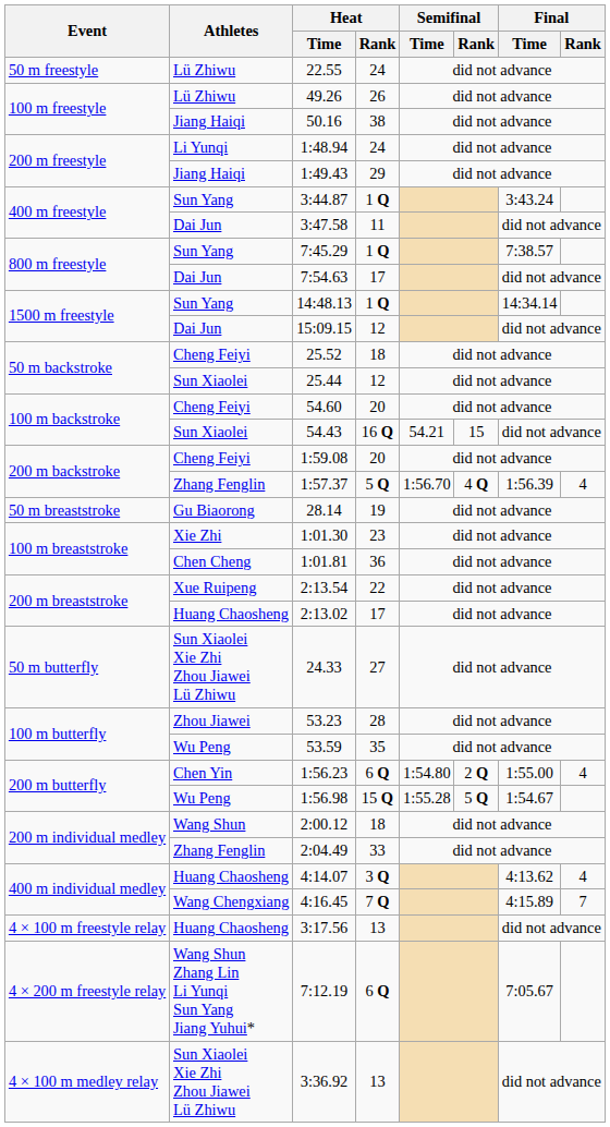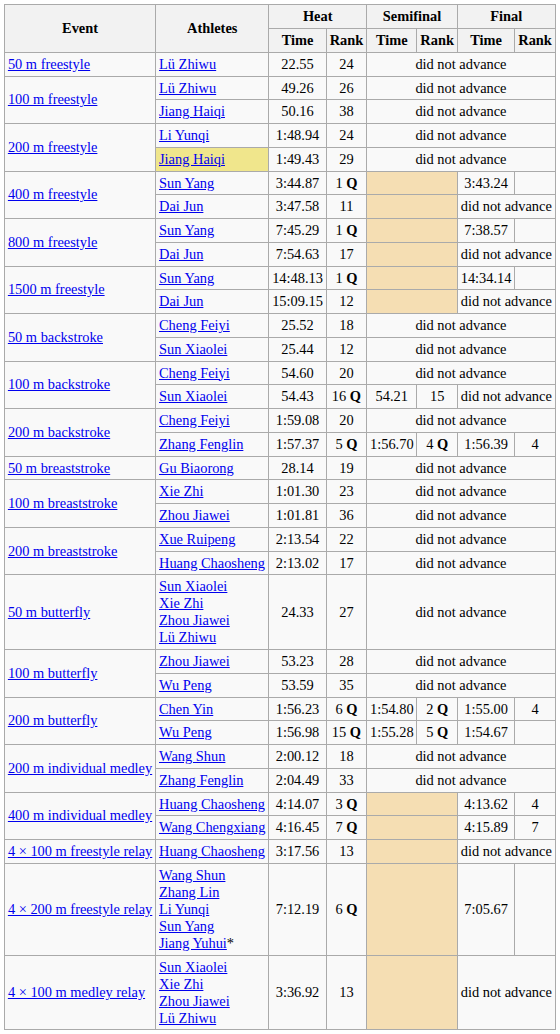 <table class="wikitable" style="font-size:90%;">
 <tr>
 <th rowspan=2>Event</th>
 <th rowspan=2>Athletes</th>
 <th colspan=2>Heat</th>
 <th colspan=2>Semifinal</th>
 <th colspan=2>Final</th>
 </tr>
 <tr>
 <th>Time</th>
 <th>Rank</th>
 <th>Time</th>
 <th>Rank</th>
 <th>Time</th>
 <th>Rank</th>
 </tr>
 <tr>
 <td><a href='#'>50 m freestyle</a></td>
 <td><a href='#'>Lü Zhiwu</a></td>
 <td align=center>22.55</td>
 <td align=center>24</td>
 <td style="text-align:center;" colspan="4">did not advance</td>
 </tr>
 <tr>
 <td rowspan=2><a href='#'>100 m freestyle</a></td>
 <td><a href='#'>Lü Zhiwu</a></td>
 <td align=center>49.26</td>
 <td align=center>26</td>
 <td style="text-align:center;" colspan="4">did not advance</td>
 </tr>
 <tr>
 <td><a href='#'>Jiang Haiqi</a></td>
 <td align=center>50.16</td>
 <td align=center>38</td>
 <td style="text-align:center;" colspan="4">did not advance</td>
 </tr>
 <tr>
 <td rowspan=2><a href='#'>200 m freestyle</a></td>
 <td><a href='#'>Li Yunqi</a></td>
 <td align=center>1:48.94</td>
 <td align=center>24</td>
 <td style="text-align:center;" colspan="4">did not advance</td>
 </tr>
 <tr>
-<td><a href='#'>Jiang Haiqi</a></td>
+<td style="background: khaki;"><a href='#'>Jiang Haiqi</a></td>
 <td align=center>1:49.43</td>
 <td align=center>29</td>
 <td style="text-align:center;" colspan="4">did not advance</td>
 </tr>
 <tr>
 <td rowspan=2><a href='#'>400 m freestyle</a></td>
 <td><a href='#'>Sun Yang</a></td>
 <td align=center>3:44.87</td>
 <td align=center>1 <strong>Q</strong></td>
 <td colspan="2" style="background:wheat;"></td>
 <td align=center>3:43.24</td>
 <td align=center></td>
 </tr>
 <tr>
 <td><a href='#'>Dai Jun</a></td>
 <td align=center>3:47.58</td>
 <td align=center>11</td>
 <td colspan="2" style="background:wheat;"></td>
 <td style="text-align:center;" colspan="2">did not advance</td>
 </tr>
 <tr>
 <td rowspan=2><a href='#'>800 m freestyle</a></td>
 <td><a href='#'>Sun Yang</a></td>
 <td align=center>7:45.29</td>
 <td align=center>1 <strong>Q</strong></td>
 <td colspan="2" style="background:wheat;"></td>
 <td align=center>7:38.57</td>
 <td align=center></td>
 </tr>
 <tr>
 <td><a href='#'>Dai Jun</a></td>
 <td align=center>7:54.63</td>
 <td align=center>17</td>
 <td colspan="2" style="background:wheat;"></td>
 <td style="text-align:center;" colspan="2">did not advance</td>
 </tr>
 <tr>
 <td rowspan=2><a href='#'>1500 m freestyle</a></td>
 <td><a href='#'>Sun Yang</a></td>
 <td align=center>14:48.13</td>
 <td align=center>1 <strong>Q</strong></td>
 <td colspan="2" style="background:wheat;"></td>
 <td align=center>14:34.14</td>
 <td align=center></td>
 </tr>
 <tr>
 <td><a href='#'>Dai Jun</a></td>
 <td align=center>15:09.15</td>
 <td align=center>12</td>
 <td colspan="2" style="background:wheat;"></td>
 <td style="text-align:center;" colspan="2">did not advance</td>
 </tr>
 <tr>
 <td rowspan=2><a href='#'>50 m backstroke</a></td>
 <td><a href='#'>Cheng Feiyi</a></td>
 <td align=center>25.52</td>
 <td align=center>18</td>
 <td style="text-align:center;" colspan="4">did not advance</td>
 </tr>
 <tr>
 <td><a href='#'>Sun Xiaolei</a></td>
 <td align=center>25.44</td>
 <td align=center>12</td>
 <td style="text-align:center;" colspan="4">did not advance</td>
 </tr>
 <tr>
 <td rowspan=2><a href='#'>100 m backstroke</a></td>
 <td><a href='#'>Cheng Feiyi</a></td>
 <td align=center>54.60</td>
 <td align=center>20</td>
 <td style="text-align:center;" colspan="4">did not advance</td>
 </tr>
 <tr>
 <td><a href='#'>Sun Xiaolei</a></td>
 <td align=center>54.43</td>
 <td align=center>16 <strong>Q</strong></td>
 <td align=center>54.21</td>
 <td align=center>15</td>
 <td style="text-align:center;" colspan="2">did not advance</td>
 </tr>
 <tr>
 <td rowspan=2><a href='#'>200 m backstroke</a></td>
 <td><a href='#'>Cheng Feiyi</a></td>
 <td align=center>1:59.08</td>
 <td align=center>20</td>
 <td style="text-align:center;" colspan="4">did not advance</td>
 </tr>
 <tr>
 <td><a href='#'>Zhang Fenglin</a></td>
 <td align=center>1:57.37</td>
 <td align=center>5 <strong>Q</strong></td>
 <td align=center>1:56.70</td>
 <td align=center>4 <strong>Q</strong></td>
 <td align=center>1:56.39</td>
 <td align=center>4</td>
 </tr>
 <tr>
 <td><a href='#'>50 m breaststroke</a></td>
 <td><a href='#'>Gu Biaorong</a></td>
 <td align=center>28.14</td>
 <td align=center>19</td>
 <td style="text-align:center;" colspan="4">did not advance</td>
 </tr>
 <tr>
 <td rowspan=2><a href='#'>100 m breaststroke</a></td>
 <td><a href='#'>Xie Zhi</a></td>
 <td align=center>1:01.30</td>
 <td align=center>23</td>
 <td style="text-align:center;" colspan="4">did not advance</td>
 </tr>
 <tr>
-<td><a href='#'>Chen Cheng</a></td>
+<td><a href='#'>Zhou Jiawei</a></td>
 <td align=center>1:01.81</td>
 <td align=center>36</td>
 <td style="text-align:center;" colspan="4">did not advance</td>
 </tr>
 <tr>
 <td rowspan=2><a href='#'>200 m breaststroke</a></td>
 <td><a href='#'>Xue Ruipeng</a></td>
 <td align=center>2:13.54</td>
 <td align=center>22</td>
 <td style="text-align:center;" colspan="4">did not advance</td>
 </tr>
 <tr>
 <td><a href='#'>Huang Chaosheng</a></td>
 <td align=center>2:13.02</td>
 <td align=center>17</td>
 <td style="text-align:center;" colspan="4">did not advance</td>
 </tr>
 <tr>
 <td><a href='#'>50 m butterfly</a></td>
 <td><a href='#'>Sun Xiaolei</a><br><a href='#'>Xie Zhi</a><br><a href='#'>Zhou Jiawei</a><br><a href='#'>Lü Zhiwu</a></td>
 <td align=center>24.33</td>
 <td align=center>27</td>
 <td style="text-align:center;" colspan="4">did not advance</td>
 </tr>
 <tr>
 <td rowspan=2><a href='#'>100 m butterfly</a></td>
 <td><a href='#'>Zhou Jiawei</a></td>
 <td align=center>53.23</td>
 <td align=center>28</td>
 <td style="text-align:center;" colspan="4">did not advance</td>
 </tr>
 <tr>
 <td><a href='#'>Wu Peng</a></td>
 <td align=center>53.59</td>
 <td align=center>35</td>
 <td style="text-align:center;" colspan="4">did not advance</td>
 </tr>
 <tr>
 <td rowspan=2><a href='#'>200 m butterfly</a></td>
 <td><a href='#'>Chen Yin</a></td>
 <td align=center>1:56.23</td>
 <td align=center>6 <strong>Q</strong></td>
 <td align=center>1:54.80</td>
 <td align=center>2 <strong>Q</strong></td>
 <td align=center>1:55.00</td>
 <td align=center>4</td>
 </tr>
 <tr>
 <td><a href='#'>Wu Peng</a></td>
 <td align=center>1:56.98</td>
 <td align=center>15 <strong>Q</strong></td>
 <td align=center>1:55.28</td>
 <td align=center>5 <strong>Q</strong></td>
 <td align=center>1:54.67</td>
 <td align=center></td>
 </tr>
 <tr>
 <td rowspan=2><a href='#'>200 m individual medley</a></td>
 <td><a href='#'>Wang Shun</a></td>
 <td align=center>2:00.12</td>
 <td align=center>18</td>
 <td style="text-align:center;" colspan="4">did not advance</td>
 </tr>
 <tr>
 <td><a href='#'>Zhang Fenglin</a></td>
 <td align=center>2:04.49</td>
 <td align=center>33</td>
 <td style="text-align:center;" colspan="4">did not advance</td>
 </tr>
 <tr>
 <td rowspan=2><a href='#'>400 m individual medley</a></td>
 <td><a href='#'>Huang Chaosheng</a></td>
 <td align=center>4:14.07</td>
 <td align=center>3 <strong>Q</strong></td>
 <td colspan="2" style="background:wheat;"></td>
 <td align=center>4:13.62</td>
 <td align=center>4</td>
 </tr>
 <tr>
 <td><a href='#'>Wang Chengxiang</a></td>
 <td align=center>4:16.45</td>
 <td align=center>7 <strong>Q</strong></td>
 <td colspan="2" style="background:wheat;"></td>
 <td align=center>4:15.89</td>
 <td align=center>7</td>
 </tr>
 <tr>
 <td><a href='#'>4 × 100 m freestyle relay</a></td>
 <td><a href='#'>Huang Chaosheng</a></td>
 <td align=center>3:17.56</td>
 <td align=center>13</td>
 <td colspan="2" style="background:wheat;"></td>
 <td style="text-align:center;" colspan="2">did not advance</td>
 </tr>
 <tr>
 <td><a href='#'>4 × 200 m freestyle relay</a></td>
 <td><a href='#'>Wang Shun</a><br><a href='#'>Zhang Lin</a><br><a href='#'>Li Yunqi</a><br><a href='#'>Sun Yang</a><br><a href='#'>Jiang Yuhui</a>*</td>
 <td align=center>7:12.19</td>
 <td align=center>6 <strong>Q</strong></td>
 <td colspan="2" style="background:wheat;"></td>
 <td align=center>7:05.67</td>
 <td align=center></td>
 </tr>
 <tr>
 <td><a href='#'>4 × 100 m medley relay</a></td>
 <td><a href='#'>Sun Xiaolei</a><br><a href='#'>Xie Zhi</a><br><a href='#'>Zhou Jiawei</a><br><a href='#'>Lü Zhiwu</a></td>
 <td align=center>3:36.92</td>
 <td align=center>13</td>
 <td colspan="2" style="background:wheat;"></td>
 <td style="text-align:center;" colspan="2">did not advance</td>
 </tr>
 </table>
